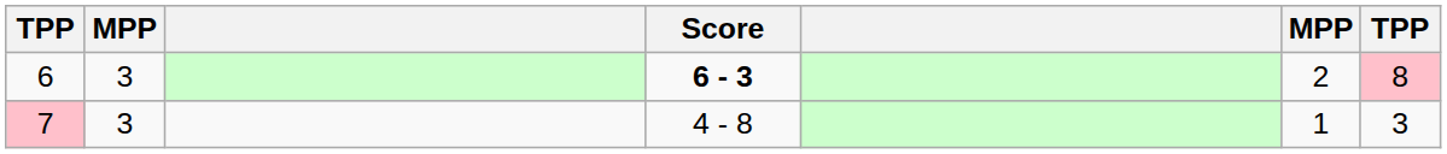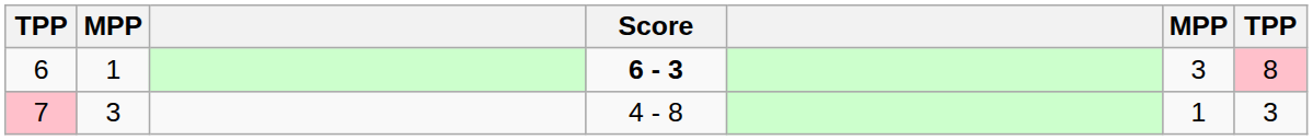 <table class="wikitable" style="text-align: center;" |>
 <tr>
 <th width="35">TPP</th>
 <th width="35">MPP</th>
 <th width="250"></th>
 <th width="75">Score</th>
 <th width="250"></th>
 <th width="35">MPP</th>
 <th width="35">TPP</th>
 </tr>
 <tr>
 <td>6</td>
-<td>3</td>
+<td>1</td>
 <td style="text-align:left;" bgcolor="ccffcc"><strong></strong></td>
 <td><strong>6 - 3</strong></td>
 <td style="text-align:left;" bgcolor="ccffcc"></td>
-<td>2</td>
+<td>3</td>
 <td bgcolor=pink>8</td>
 </tr>
 <tr>
 <td bgcolor=pink>7</td>
 <td>3</td>
 <td style="text-align:left;"></td>
 <td>4 - 8</td>
 <td style="text-align:left;" bgcolor="ccffcc"><strong></strong></td>
 <td>1</td>
 <td>3</td>
 </tr>
 </table>
